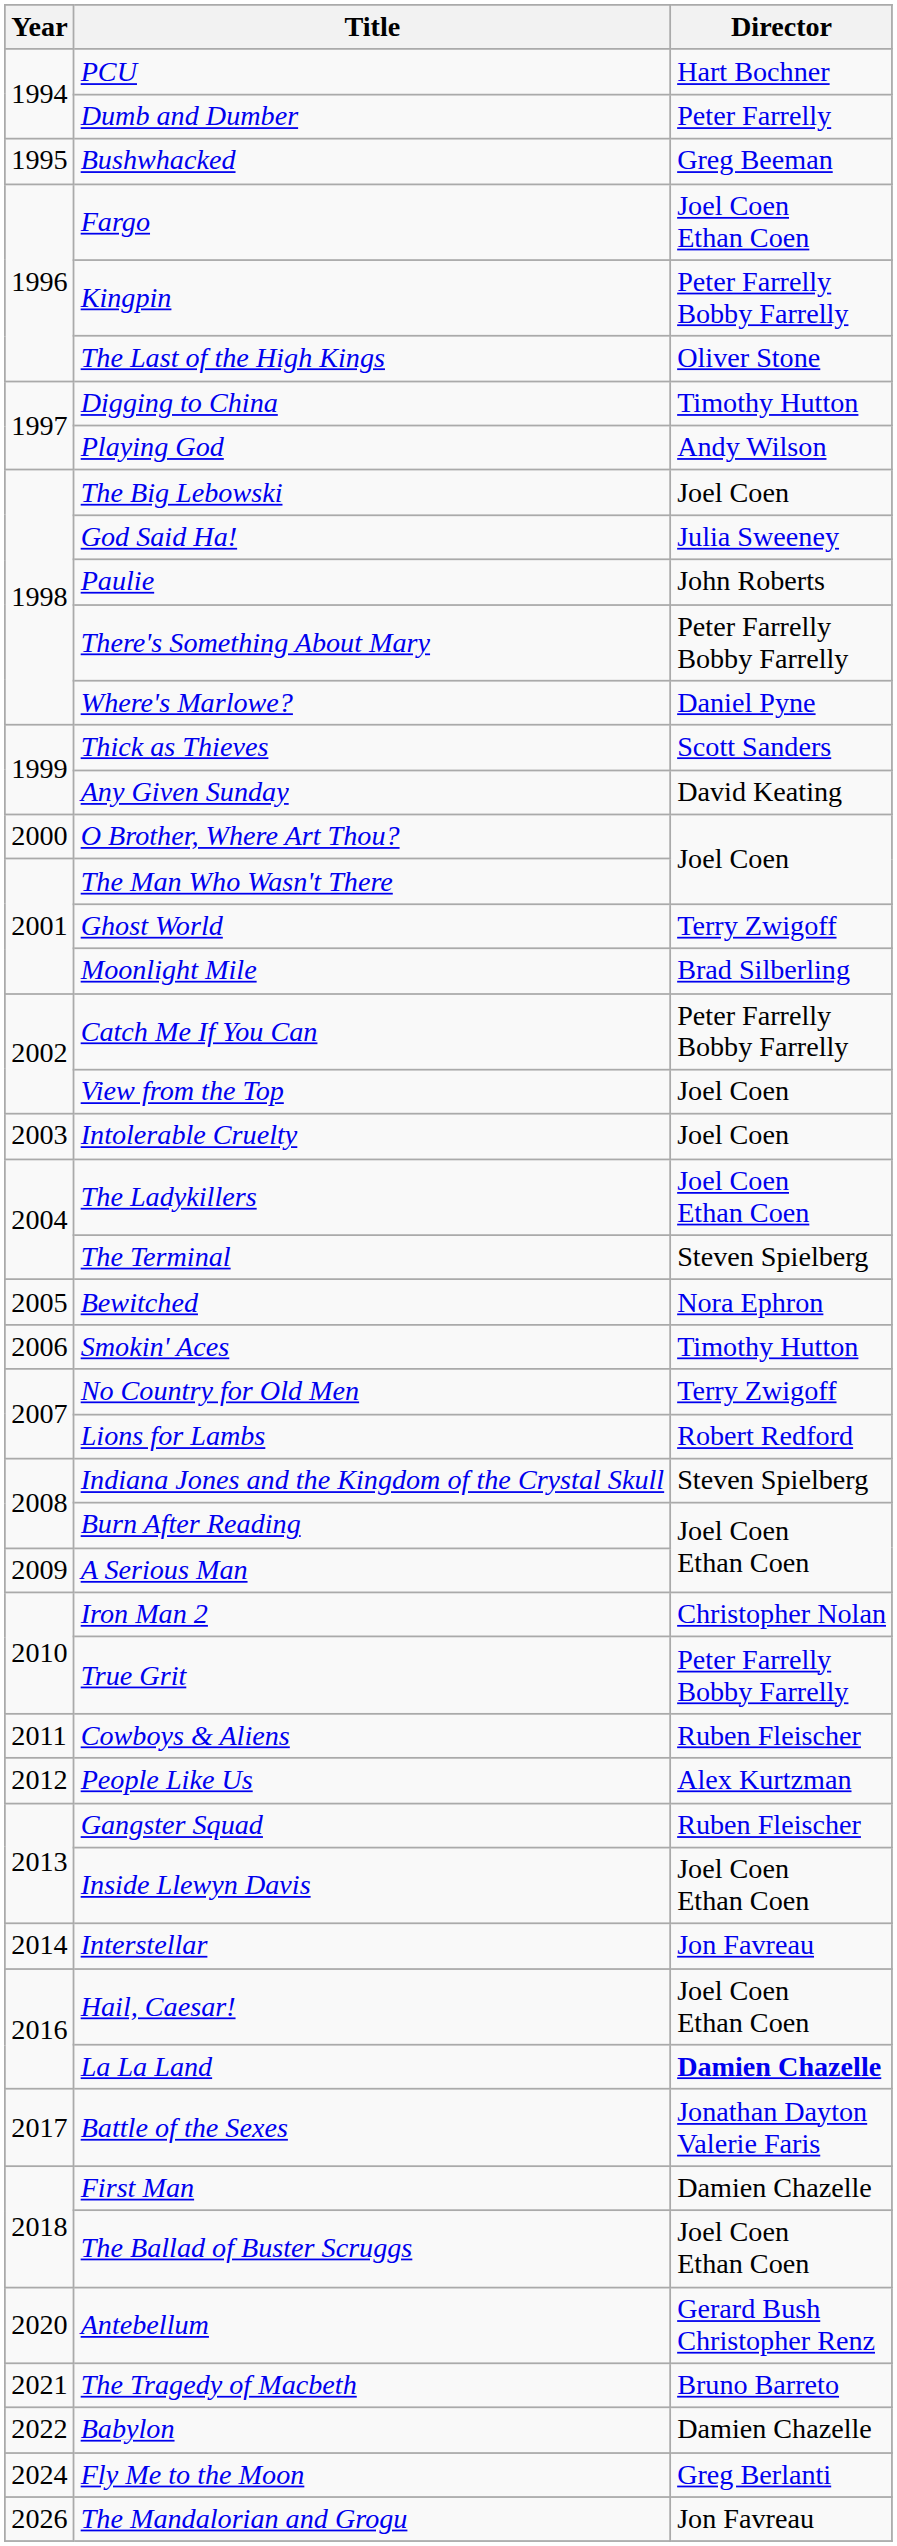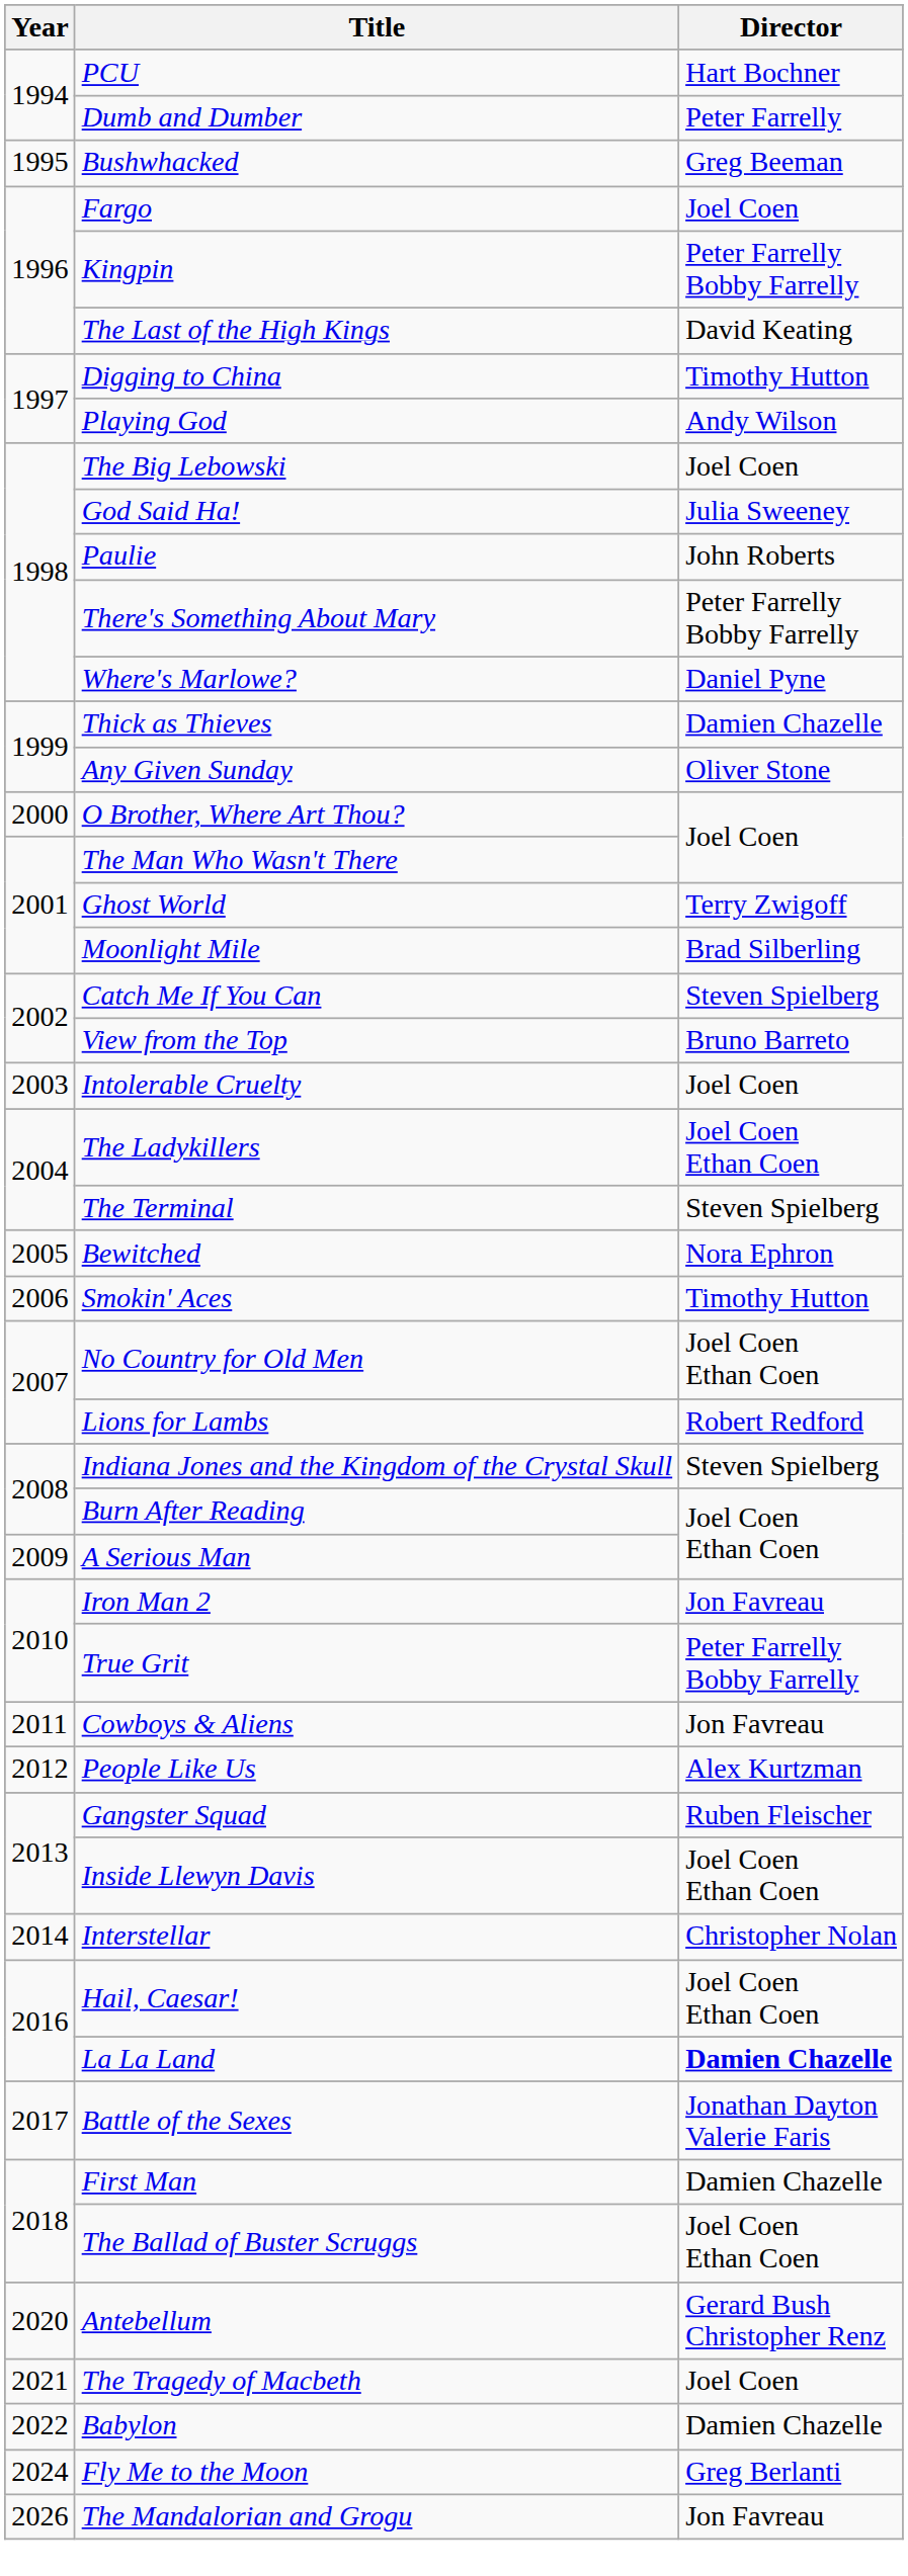 <table class="wikitable sortable">
 <tr>
 <th>Year</th>
 <th>Title</th>
 <th>Director</th>
 </tr>
 <tr>
 <td rowspan="2">1994</td>
 <td><em><a href='#'>PCU</a></em></td>
 <td><a href='#'>Hart Bochner</a></td>
 </tr>
 <tr>
 <td><em><a href='#'>Dumb and Dumber</a></em></td>
 <td><a href='#'>Peter Farrelly</a></td>
 </tr>
 <tr>
 <td>1995</td>
 <td><em><a href='#'>Bushwhacked</a></em></td>
 <td><a href='#'>Greg Beeman</a></td>
 </tr>
 <tr>
 <td rowspan="3">1996</td>
 <td><em><a href='#'>Fargo</a></em></td>
-<td><a href='#'>Joel Coen <br>Ethan Coen</a></td>
+<td><a href='#'>Joel Coen</a></td>
 </tr>
 <tr>
 <td><em><a href='#'>Kingpin</a></em></td>
 <td><a href='#'>Peter Farrelly <br>Bobby Farrelly</a></td>
 </tr>
 <tr>
 <td><em><a href='#'>The Last of the High Kings</a></em></td>
-<td><a href='#'>Oliver Stone</a></td>
+<td>David Keating</td>
 </tr>
 <tr>
 <td rowspan="2">1997</td>
 <td><em><a href='#'>Digging to China</a></em></td>
 <td><a href='#'>Timothy Hutton</a></td>
 </tr>
 <tr>
 <td><em><a href='#'>Playing God</a></em></td>
 <td><a href='#'>Andy Wilson</a></td>
 </tr>
 <tr>
 <td rowspan="5">1998</td>
 <td><em><a href='#'>The Big Lebowski</a></em></td>
 <td>Joel Coen</td>
 </tr>
 <tr>
 <td><em><a href='#'>God Said Ha!</a></em></td>
 <td><a href='#'>Julia Sweeney</a></td>
 </tr>
 <tr>
 <td><em><a href='#'>Paulie</a></em></td>
 <td>John Roberts</td>
 </tr>
 <tr>
 <td><em><a href='#'>There's Something About Mary</a></em></td>
 <td>Peter Farrelly <br>Bobby Farrelly</td>
 </tr>
 <tr>
 <td><em><a href='#'>Where's Marlowe?</a></em></td>
 <td><a href='#'>Daniel Pyne</a></td>
 </tr>
 <tr>
 <td rowspan="2">1999</td>
 <td><em><a href='#'>Thick as Thieves</a></em></td>
-<td><a href='#'>Scott Sanders</a></td>
+<td><a href='#'>Damien Chazelle</a></td>
 </tr>
 <tr>
 <td><em><a href='#'>Any Given Sunday</a></em></td>
-<td>David Keating</td>
+<td><a href='#'>Oliver Stone</a></td>
 </tr>
 <tr>
 <td>2000</td>
 <td><em><a href='#'>O Brother, Where Art Thou?</a></em></td>
 <td rowspan="2">Joel Coen</td>
 </tr>
 <tr>
 <td rowspan="3">2001</td>
 <td><em><a href='#'>The Man Who Wasn't There</a></em></td>
 </tr>
 <tr>
 <td><em><a href='#'>Ghost World</a></em></td>
 <td><a href='#'>Terry Zwigoff</a></td>
 </tr>
 <tr>
 <td><em><a href='#'>Moonlight Mile</a></em></td>
 <td><a href='#'>Brad Silberling</a></td>
 </tr>
 <tr>
 <td rowspan="2">2002</td>
 <td><em><a href='#'>Catch Me If You Can</a></em></td>
-<td>Peter Farrelly <br>Bobby Farrelly</td>
+<td><a href='#'>Steven Spielberg</a></td>
 </tr>
 <tr>
 <td><em><a href='#'>View from the Top</a></em></td>
-<td>Joel Coen</td>
+<td><a href='#'>Bruno Barreto</a></td>
 </tr>
 <tr>
 <td>2003</td>
 <td><em><a href='#'>Intolerable Cruelty</a></em></td>
 <td>Joel Coen</td>
 </tr>
 <tr>
 <td rowspan="2">2004</td>
 <td><em><a href='#'>The Ladykillers</a></em></td>
 <td><a href='#'>Joel Coen <br>Ethan Coen</a></td>
 </tr>
 <tr>
 <td><em><a href='#'>The Terminal</a></em></td>
 <td>Steven Spielberg</td>
 </tr>
 <tr>
 <td>2005</td>
 <td><em><a href='#'>Bewitched</a></em></td>
 <td><a href='#'>Nora Ephron</a></td>
 </tr>
 <tr>
 <td>2006</td>
 <td><em><a href='#'>Smokin' Aces</a></em></td>
 <td><a href='#'>Timothy Hutton</a></td>
 </tr>
 <tr>
 <td rowspan="2">2007</td>
 <td><em><a href='#'>No Country for Old Men</a></em></td>
-<td><a href='#'>Terry Zwigoff</a></td>
+<td>Joel Coen <br>Ethan Coen</td>
 </tr>
 <tr>
 <td><em><a href='#'>Lions for Lambs</a></em></td>
 <td><a href='#'>Robert Redford</a></td>
 </tr>
 <tr>
 <td rowspan="2">2008</td>
 <td><em><a href='#'>Indiana Jones and the Kingdom of the Crystal Skull</a></em></td>
 <td>Steven Spielberg</td>
 </tr>
 <tr>
 <td><em><a href='#'>Burn After Reading</a></em></td>
 <td rowspan="2">Joel Coen <br>Ethan Coen</td>
 </tr>
 <tr>
 <td>2009</td>
 <td><em><a href='#'>A Serious Man</a></em></td>
 </tr>
 <tr>
 <td rowspan="2">2010</td>
 <td><em><a href='#'>Iron Man 2</a></em></td>
-<td><a href='#'>Christopher Nolan</a></td>
+<td><a href='#'>Jon Favreau</a></td>
 </tr>
 <tr>
 <td><em><a href='#'>True Grit</a></em></td>
 <td><a href='#'>Peter Farrelly <br>Bobby Farrelly</a></td>
 </tr>
 <tr>
 <td>2011</td>
 <td><em><a href='#'>Cowboys & Aliens</a></em></td>
-<td><a href='#'>Ruben Fleischer</a></td>
+<td>Jon Favreau</td>
 </tr>
 <tr>
 <td>2012</td>
 <td><em><a href='#'>People Like Us</a></em></td>
 <td><a href='#'>Alex Kurtzman</a></td>
 </tr>
 <tr>
 <td rowspan="2">2013</td>
 <td><em><a href='#'>Gangster Squad</a></em></td>
 <td><a href='#'>Ruben Fleischer</a></td>
 </tr>
 <tr>
 <td><em><a href='#'>Inside Llewyn Davis</a></em></td>
 <td>Joel Coen <br>Ethan Coen</td>
 </tr>
 <tr>
 <td>2014</td>
 <td><em><a href='#'>Interstellar</a></em></td>
-<td><a href='#'>Jon Favreau</a></td>
+<td><a href='#'>Christopher Nolan</a></td>
 </tr>
 <tr>
 <td rowspan="2">2016</td>
 <td><em><a href='#'>Hail, Caesar!</a></em></td>
 <td>Joel Coen <br>Ethan Coen</td>
 </tr>
 <tr>
 <td><em><a href='#'>La La Land</a></em></td>
 <td><strong><a href='#'>Damien Chazelle</a></strong></td>
 </tr>
 <tr>
 <td>2017</td>
 <td><em><a href='#'>Battle of the Sexes</a></em></td>
 <td><a href='#'>Jonathan Dayton<br>Valerie Faris</a></td>
 </tr>
 <tr>
 <td rowspan="2">2018</td>
 <td><em><a href='#'>First Man</a></em></td>
 <td>Damien Chazelle</td>
 </tr>
 <tr>
 <td><em><a href='#'>The Ballad of Buster Scruggs</a></em></td>
 <td>Joel Coen <br>Ethan Coen</td>
 </tr>
 <tr>
 <td>2020</td>
 <td><em><a href='#'>Antebellum</a></em></td>
 <td><a href='#'>Gerard Bush</a><br><a href='#'>Christopher Renz</a></td>
 </tr>
 <tr>
 <td>2021</td>
 <td><em><a href='#'>The Tragedy of Macbeth</a></em></td>
-<td><a href='#'>Bruno Barreto</a></td>
+<td>Joel Coen</td>
 </tr>
 <tr>
 <td>2022</td>
 <td><em><a href='#'>Babylon</a></em></td>
 <td>Damien Chazelle</td>
 </tr>
 <tr>
 <td>2024</td>
 <td><em><a href='#'>Fly Me to the Moon</a></em></td>
 <td><a href='#'>Greg Berlanti</a></td>
 </tr>
 <tr>
 <td>2026</td>
 <td><em><a href='#'>The Mandalorian and Grogu</a></em></td>
 <td>Jon Favreau</td>
 </tr>
 </table>
